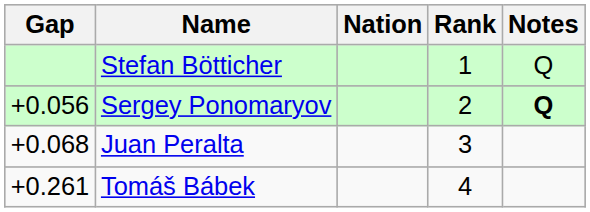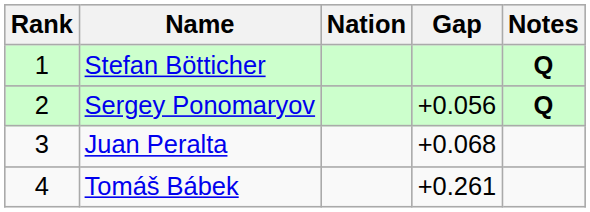 <table class="wikitable sortable" style="text-align:center">
 <tr>
-<th>Gap</th>
+<th>Rank</th>
 <th>Name</th>
 <th>Nation</th>
-<th>Rank</th>
+<th>Gap</th>
 <th>Notes</th>
 </tr>
 <tr bgcolor=ccffcc>
-<td></td>
+<td>1</td>
 <td align=left><a href='#'>Stefan Bötticher</a></td>
 <td align=left></td>
-<td>1</td>
-<td>Q</td>
+<td></td>
+<td><strong>Q</strong></td>
 </tr>
 <tr bgcolor=ccffcc>
-<td>+0.056</td>
+<td>2</td>
 <td align=left><a href='#'>Sergey Ponomaryov</a></td>
 <td align=left></td>
-<td>2</td>
+<td>+0.056</td>
 <td><strong>Q</strong></td>
 </tr>
 <tr>
-<td>+0.068</td>
+<td>3</td>
 <td align=left><a href='#'>Juan Peralta</a></td>
 <td align=left></td>
-<td>3</td>
+<td>+0.068</td>
 <td></td>
 </tr>
 <tr>
-<td>+0.261</td>
+<td>4</td>
 <td align=left><a href='#'>Tomáš Bábek</a></td>
 <td align=left></td>
-<td>4</td>
+<td>+0.261</td>
 <td></td>
 </tr>
 </table>
